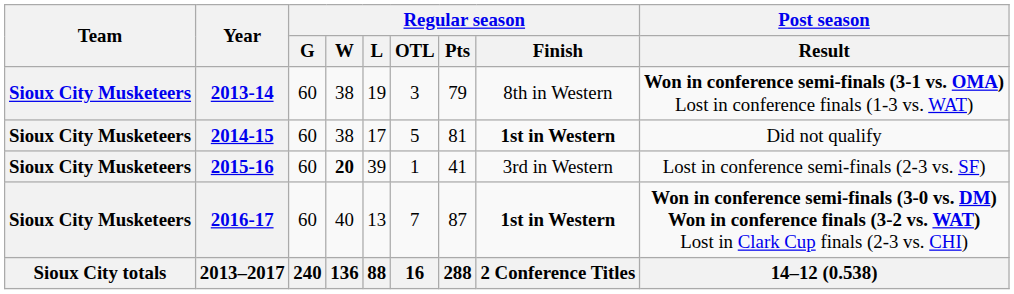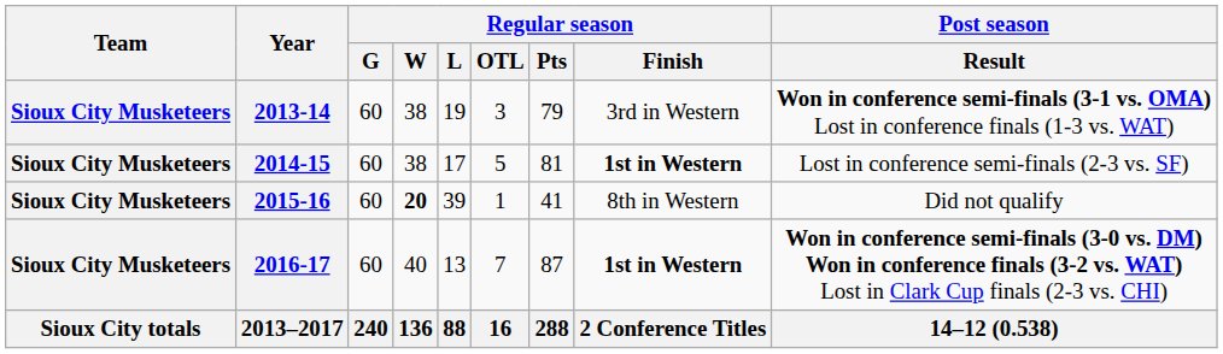 <table class="wikitable" style="font-size: 95%; text-align:center;">
 <tr>
 <th rowspan="2">Team</th>
 <th rowspan="2">Year</th>
 <th colspan="6"><a href='#'>Regular season</a></th>
 <th colspan="1"><a href='#'>Post season</a></th>
 </tr>
 <tr>
 <th>G</th>
 <th>W</th>
 <th>L</th>
 <th>OTL</th>
 <th>Pts</th>
 <th>Finish</th>
 <th>Result</th>
 </tr>
 <tr>
 <th><a href='#'>Sioux City Musketeers</a></th>
 <th><a href='#'>2013-14</a></th>
 <td>60</td>
 <td>38</td>
 <td>19</td>
 <td>3</td>
 <td>79</td>
-<td>8th in Western</td>
+<td>3rd in Western</td>
 <td><strong>Won in conference semi-finals (3-1 vs. <a href='#'>OMA</a>)</strong> <br> Lost in conference finals (1-3 vs. <a href='#'>WAT</a>)</td>
 </tr>
 <tr>
 <th>Sioux City Musketeers</th>
 <th><a href='#'>2014-15</a></th>
 <td>60</td>
 <td>38</td>
 <td>17</td>
 <td>5</td>
 <td>81</td>
 <td><strong>1st in Western</strong></td>
-<td>Did not qualify</td>
+<td>Lost in conference semi-finals (2-3 vs. <a href='#'>SF</a>)</td>
 </tr>
 <tr>
 <th>Sioux City Musketeers</th>
 <th><a href='#'>2015-16</a></th>
 <td>60</td>
 <td><strong>20</strong></td>
 <td>39</td>
 <td>1</td>
 <td>41</td>
-<td>3rd in Western</td>
-<td>Lost in conference semi-finals (2-3 vs. <a href='#'>SF</a>)</td>
+<td>8th in Western</td>
+<td>Did not qualify</td>
 </tr>
 <tr>
 <th>Sioux City Musketeers</th>
 <th><a href='#'>2016-17</a></th>
 <td>60</td>
 <td>40</td>
 <td>13</td>
 <td>7</td>
 <td>87</td>
 <td><strong>1st in Western</strong></td>
 <td><strong>Won in conference semi-finals (3-0 vs. <a href='#'>DM</a>)</strong> <br> <strong>Won in conference finals (3-2 vs. <a href='#'>WAT</a>)</strong> <br> Lost in <a href='#'>Clark Cup</a> finals (2-3 vs. <a href='#'>CHI</a>)</td>
 </tr>
 <tr align="centre" bgcolor="#dddddd">
 <th>Sioux City totals</th>
 <th>2013–2017</th>
 <th>240</th>
 <th>136</th>
 <th>88</th>
 <th>16</th>
 <th>288</th>
 <th>2 Conference Titles</th>
 <th>14–12 (0.538)</th>
 </tr>
 </table>
